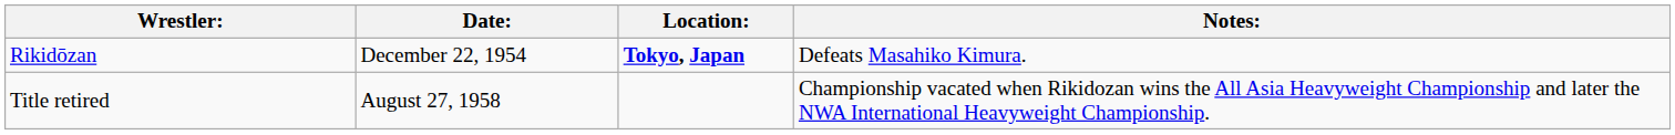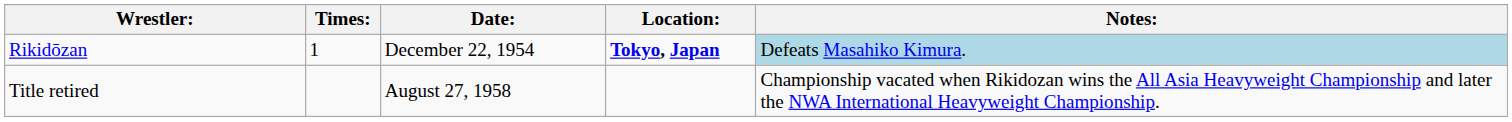 <table class="wikitable" width=100%>
 <tr>
 <th width=20%>Wrestler:</th>
+<th width=5%>Times:</th>
 <th width=15%>Date:</th>
 <th width=10%>Location:</th>
 <th width=50%>Notes:</th>
 </tr>
 <tr>
 <td><a href='#'>Rikidōzan</a></td>
+<td>1</td>
 <td>December 22, 1954</td>
 <td><strong><a href='#'>Tokyo</a>, <a href='#'>Japan</a></strong></td>
-<td>Defeats <a href='#'>Masahiko Kimura</a>.</td>
+<td style="background: lightblue;">Defeats <a href='#'>Masahiko Kimura</a>.</td>
 </tr>
 <tr>
 <td>Title retired</td>
+<td></td>
 <td>August 27, 1958</td>
 <td></td>
 <td>Championship vacated when Rikidozan wins the <a href='#'>All Asia Heavyweight Championship</a> and later the <a href='#'>NWA International Heavyweight Championship</a>.</td>
 </tr>
 </table>
